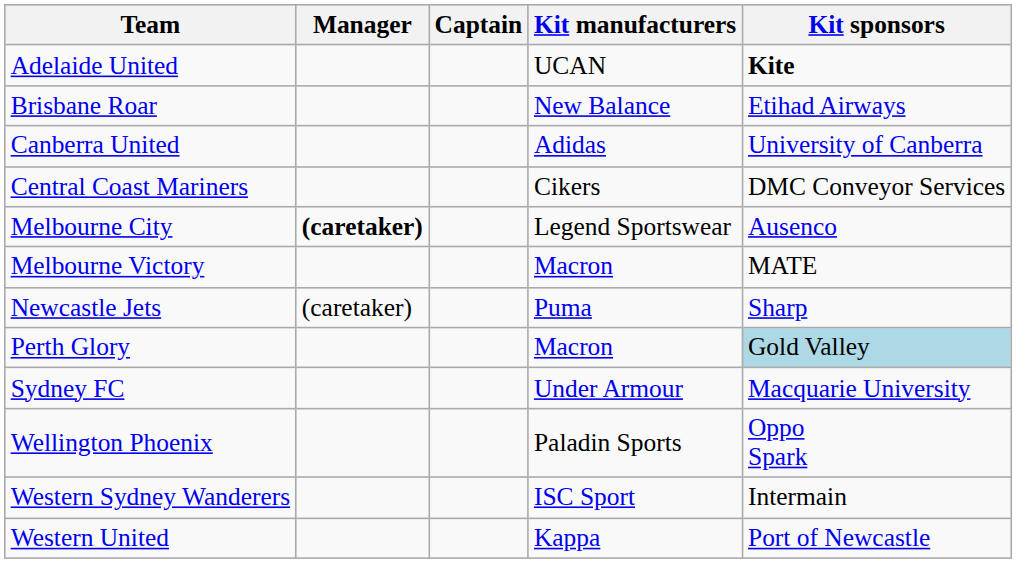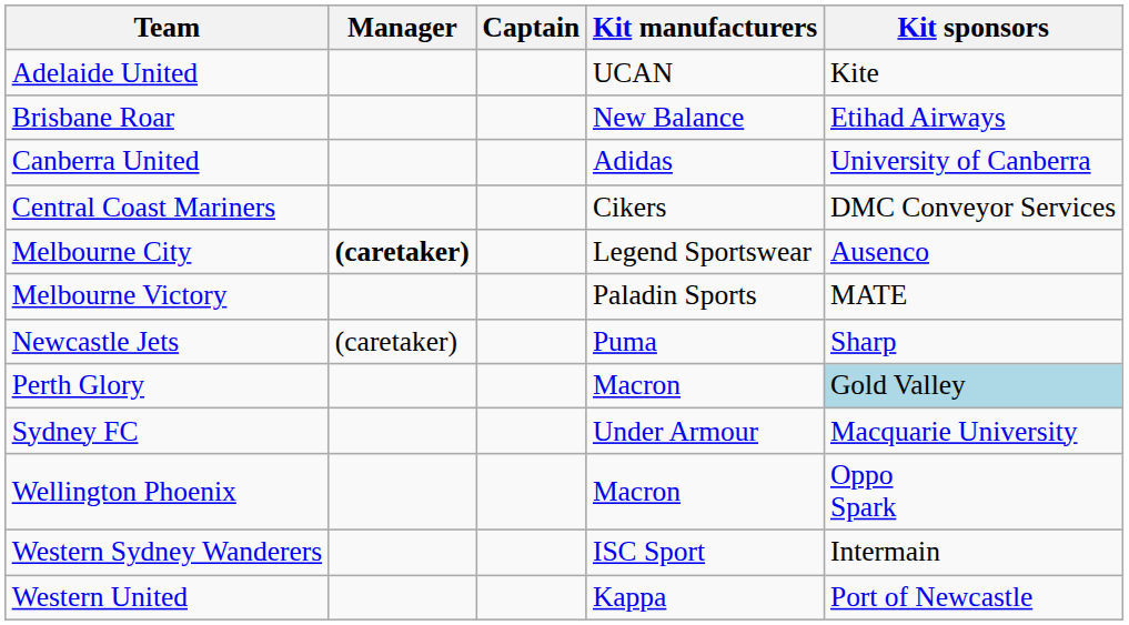 <table class="wikitable sortable" style="text-align: left;">
 <tr>
 <th>Team</th>
 <th>Manager</th>
 <th>Captain</th>
 <th><a href='#'>Kit</a> manufacturers</th>
 <th><a href='#'>Kit</a> sponsors</th>
 </tr>
 <tr>
 <td><a href='#'>Adelaide United</a></td>
 <td></td>
 <td></td>
 <td>UCAN</td>
-<td><strong>Kite</strong></td>
+<td>Kite</td>
 </tr>
 <tr>
 <td><a href='#'>Brisbane Roar</a></td>
 <td></td>
 <td></td>
 <td><a href='#'>New Balance</a></td>
 <td><a href='#'>Etihad Airways</a></td>
 </tr>
 <tr>
 <td><a href='#'>Canberra United</a></td>
 <td></td>
 <td></td>
 <td><a href='#'>Adidas</a></td>
 <td><a href='#'>University of Canberra</a></td>
 </tr>
 <tr>
 <td><a href='#'>Central Coast Mariners</a></td>
 <td></td>
 <td></td>
 <td>Cikers</td>
 <td>DMC Conveyor Services</td>
 </tr>
 <tr>
 <td><a href='#'>Melbourne City</a></td>
 <td><strong> (caretaker)</strong></td>
 <td></td>
 <td>Legend Sportswear</td>
 <td><a href='#'>Ausenco</a></td>
 </tr>
 <tr>
 <td><a href='#'>Melbourne Victory</a></td>
 <td></td>
 <td></td>
-<td><a href='#'>Macron</a></td>
+<td>Paladin Sports</td>
 <td>MATE</td>
 </tr>
 <tr>
 <td><a href='#'>Newcastle Jets</a></td>
 <td> (caretaker)</td>
 <td></td>
 <td><a href='#'>Puma</a></td>
 <td><a href='#'>Sharp</a></td>
 </tr>
 <tr>
 <td><a href='#'>Perth Glory</a></td>
 <td></td>
 <td></td>
 <td><a href='#'>Macron</a></td>
 <td style="background: lightblue;">Gold Valley</td>
 </tr>
 <tr>
 <td><a href='#'>Sydney FC</a></td>
 <td></td>
 <td> <br></td>
 <td><a href='#'>Under Armour</a></td>
 <td><a href='#'>Macquarie University</a></td>
 </tr>
 <tr>
 <td><a href='#'>Wellington Phoenix</a></td>
 <td></td>
 <td></td>
-<td>Paladin Sports</td>
+<td><a href='#'>Macron</a></td>
 <td><a href='#'>Oppo</a> <br><a href='#'>Spark</a></td>
 </tr>
 <tr>
 <td><a href='#'>Western Sydney Wanderers</a></td>
 <td></td>
 <td></td>
 <td><a href='#'>ISC Sport</a></td>
 <td>Intermain</td>
 </tr>
 <tr>
 <td><a href='#'>Western United</a></td>
 <td></td>
 <td> <br></td>
 <td><a href='#'>Kappa</a></td>
 <td><a href='#'>Port of Newcastle</a></td>
 </tr>
 </table>
